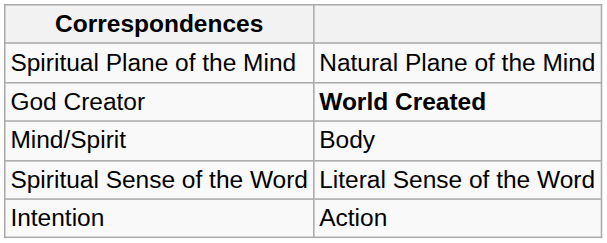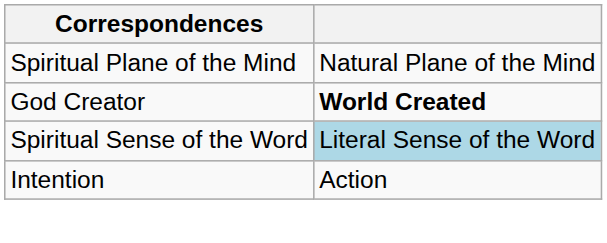 <table class="wikitable">
 <tr>
 <th>Correspondences</th>
 <th></th>
 </tr>
 <tr>
 <td>Spiritual Plane of the Mind</td>
 <td>Natural Plane of the Mind</td>
 </tr>
 <tr>
 <td>God Creator</td>
 <td><strong>World Created</strong></td>
 </tr>
 <tr>
-<td>Mind/Spirit</td>
-<td>Body</td>
-</tr>
-<tr>
 <td>Spiritual Sense of the Word</td>
-<td>Literal Sense of the Word</td>
+<td style="background: lightblue;">Literal Sense of the Word</td>
 </tr>
 <tr>
 <td>Intention</td>
 <td>Action</td>
 </tr>
 </table>
